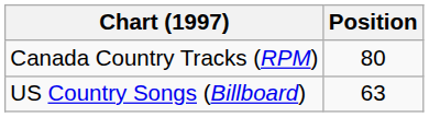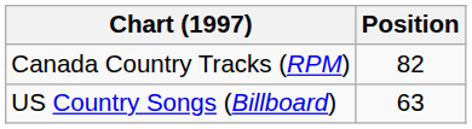 <table class="wikitable sortable">
 <tr>
 <th scope="col">Chart (1997)</th>
 <th scope="col">Position</th>
 </tr>
 <tr>
 <td>Canada Country Tracks (<em><a href='#'>RPM</a></em>)</td>
-<td align="center">80</td>
+<td align="center">82</td>
 </tr>
 <tr>
 <td>US <a href='#'>Country Songs</a> (<em><a href='#'>Billboard</a></em>)</td>
 <td align="center">63</td>
 </tr>
 </table>
